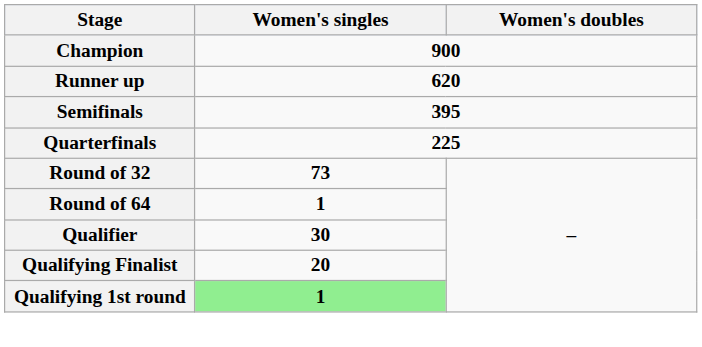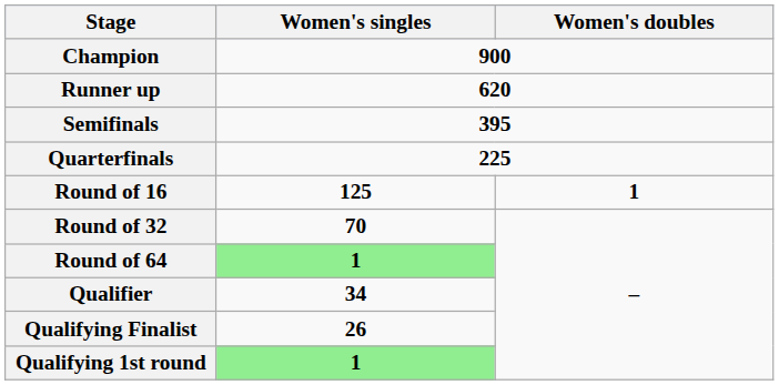 <table class="wikitable">
 <tr style="background:#d1e4fd;">
 <th width=150>Stage</th>
 <th width=200>Women's singles</th>
 <th width=200>Women's doubles</th>
 </tr>
 <tr style="text-align:center;">
 <th>Champion</th>
 <td colspan=2><strong>900</strong></td>
 </tr>
 <tr style="text-align:center;">
 <th>Runner up</th>
 <td colspan=2><strong>620</strong></td>
 </tr>
 <tr style="text-align:center;">
 <th>Semifinals</th>
 <td colspan=2><strong>395</strong></td>
 </tr>
 <tr style="text-align:center;">
 <th>Quarterfinals</th>
 <td colspan=2><strong>225</strong></td>
 </tr>
 <tr style="text-align:center;">
+<th>Round of 16</th>
+<td><strong>125</strong></td>
+<td><strong>1</strong></td>
+</tr>
+<tr style="text-align:center;">
 <th>Round of 32</th>
-<td><strong>73</strong></td>
+<td><strong>70</strong></td>
 <td rowspan=5><strong>–</strong></td>
 </tr>
 <tr style="text-align:center;">
 <th>Round of 64</th>
-<td><strong>1</strong></td>
+<td style="background: lightgreen;"><strong>1</strong></td>
 </tr>
 <tr style="text-align:center;">
 <th>Qualifier</th>
-<td><strong>30</strong></td>
+<td><strong>34</strong></td>
 </tr>
 <tr style="text-align:center;">
 <th>Qualifying Finalist</th>
-<td><strong>20</strong></td>
+<td><strong>26</strong></td>
 </tr>
 <tr style="text-align:center;">
 <th>Qualifying 1st round</th>
 <td style="background: lightgreen;"><strong>1</strong></td>
 </tr>
 </table>
